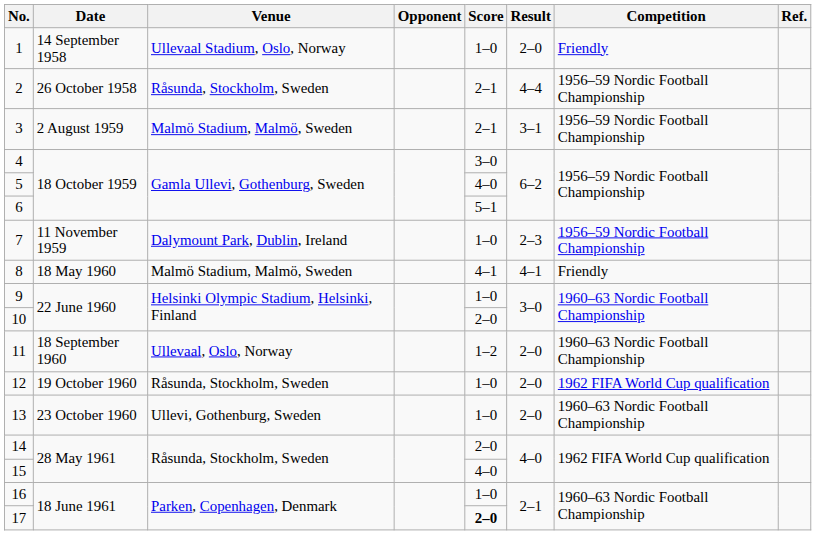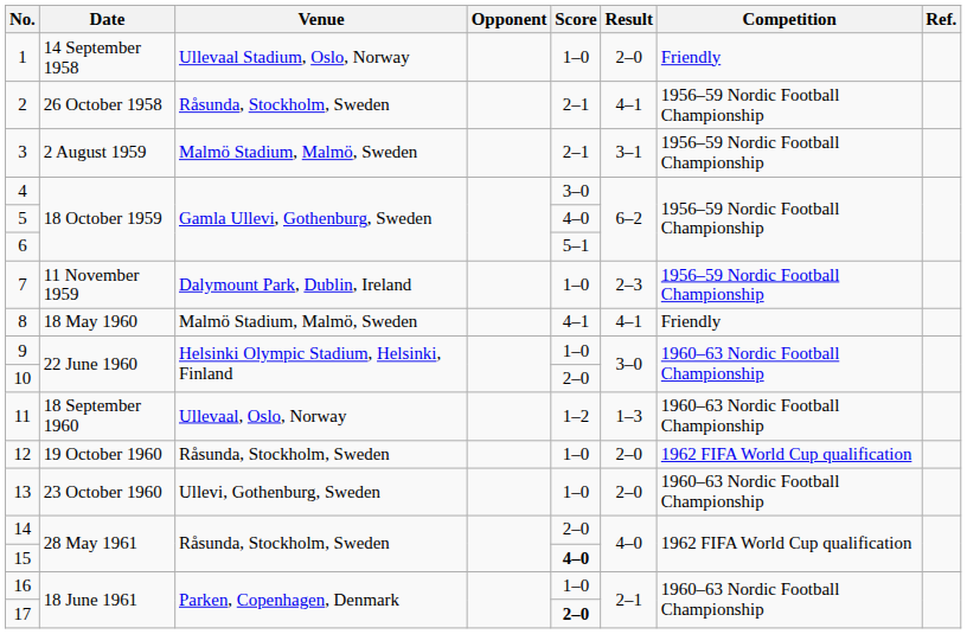 <table class="wikitable sortable">
 <tr>
 <th scope="col">No.</th>
 <th scope="col">Date</th>
 <th scope="col">Venue</th>
 <th scope="col">Opponent</th>
 <th scope="col">Score</th>
 <th scope="col">Result</th>
 <th scope="col">Competition</th>
 <th>Ref.</th>
 </tr>
 <tr>
 <td align="center">1</td>
 <td>14 September 1958</td>
 <td><a href='#'>Ullevaal Stadium</a>, <a href='#'>Oslo</a>, Norway</td>
 <td></td>
 <td align="center">1–0</td>
 <td align="center">2–0</td>
 <td><a href='#'>Friendly</a></td>
 <td></td>
 </tr>
 <tr>
 <td align="center">2</td>
 <td>26 October 1958</td>
 <td><a href='#'>Råsunda</a>, <a href='#'>Stockholm</a>, Sweden</td>
 <td></td>
 <td align="center">2–1</td>
-<td align="center">4–4</td>
+<td align="center">4–1</td>
 <td>1956–59 Nordic Football Championship</td>
 <td></td>
 </tr>
 <tr>
 <td align="center">3</td>
 <td>2 August 1959</td>
 <td><a href='#'>Malmö Stadium</a>, <a href='#'>Malmö</a>, Sweden</td>
 <td></td>
 <td align="center">2–1</td>
 <td align="center">3–1</td>
 <td>1956–59 Nordic Football Championship</td>
 <td></td>
 </tr>
 <tr>
 <td align="center">4</td>
 <td rowspan="3">18 October 1959</td>
 <td rowspan="3"><a href='#'>Gamla Ullevi</a>, <a href='#'>Gothenburg</a>, Sweden</td>
 <td rowspan="3"></td>
 <td align="center">3–0</td>
 <td rowspan="3" align="center">6–2</td>
 <td rowspan="3">1956–59 Nordic Football Championship</td>
 <td rowspan="3"></td>
 </tr>
 <tr>
 <td align="center">5</td>
 <td align="center">4–0</td>
 </tr>
 <tr>
 <td align="center">6</td>
 <td align="center">5–1</td>
 </tr>
 <tr>
 <td align="center">7</td>
 <td>11 November 1959</td>
 <td><a href='#'>Dalymount Park</a>, <a href='#'>Dublin</a>, Ireland</td>
 <td></td>
 <td align="center">1–0</td>
 <td align="center">2–3</td>
 <td><a href='#'>1956–59 Nordic Football Championship</a></td>
 <td></td>
 </tr>
 <tr>
 <td align="center">8</td>
 <td>18 May 1960</td>
 <td>Malmö Stadium, Malmö, Sweden</td>
 <td></td>
 <td align="center">4–1</td>
 <td align="center">4–1</td>
 <td>Friendly</td>
 <td></td>
 </tr>
 <tr>
 <td align="center">9</td>
 <td rowspan="2">22 June 1960</td>
 <td rowspan="2"><a href='#'>Helsinki Olympic Stadium</a>, <a href='#'>Helsinki</a>, Finland</td>
 <td rowspan="2"></td>
 <td align="center">1–0</td>
 <td rowspan="2" align="center">3–0</td>
 <td rowspan="2"><a href='#'>1960–63 Nordic Football Championship</a></td>
 <td rowspan="2"></td>
 </tr>
 <tr>
 <td align="center">10</td>
 <td align="center">2–0</td>
 </tr>
 <tr>
 <td align="center">11</td>
 <td>18 September 1960</td>
 <td><a href='#'>Ullevaal</a>, <a href='#'>Oslo</a>, Norway</td>
 <td></td>
 <td align="center">1–2</td>
-<td align="center">2–0</td>
+<td style="text-align:center">1–3</td>
 <td>1960–63 Nordic Football Championship</td>
 <td></td>
 </tr>
 <tr>
 <td align="center">12</td>
 <td>19 October 1960</td>
 <td>Råsunda, Stockholm, Sweden</td>
 <td></td>
 <td align="center">1–0</td>
 <td align="center">2–0</td>
 <td><a href='#'>1962 FIFA World Cup qualification</a></td>
 <td></td>
 </tr>
 <tr>
 <td align="center">13</td>
 <td>23 October 1960</td>
 <td>Ullevi, Gothenburg, Sweden</td>
 <td></td>
 <td align="center">1–0</td>
 <td align="center">2–0</td>
 <td>1960–63 Nordic Football Championship</td>
 <td></td>
 </tr>
 <tr>
 <td align="center">14</td>
 <td rowspan="2">28 May 1961</td>
 <td rowspan="2">Råsunda, Stockholm, Sweden</td>
 <td rowspan="2"></td>
 <td align="center">2–0</td>
 <td rowspan="2" align="center">4–0</td>
 <td rowspan="2">1962 FIFA World Cup qualification</td>
 <td rowspan="2"></td>
 </tr>
 <tr>
 <td align="center">15</td>
-<td align="center">4–0</td>
+<td align="center"><strong>4–0</strong></td>
 </tr>
 <tr>
 <td align="center">16</td>
 <td rowspan="2">18 June 1961</td>
 <td rowspan="2"><a href='#'>Parken</a>, <a href='#'>Copenhagen</a>, Denmark</td>
 <td rowspan="2"></td>
 <td align="center">1–0</td>
 <td rowspan="2" align="center">2–1</td>
 <td rowspan="2">1960–63 Nordic Football Championship</td>
 <td rowspan="2"></td>
 </tr>
 <tr>
 <td align="center">17</td>
 <td align="center"><strong>2–0</strong></td>
 </tr>
 </table>
